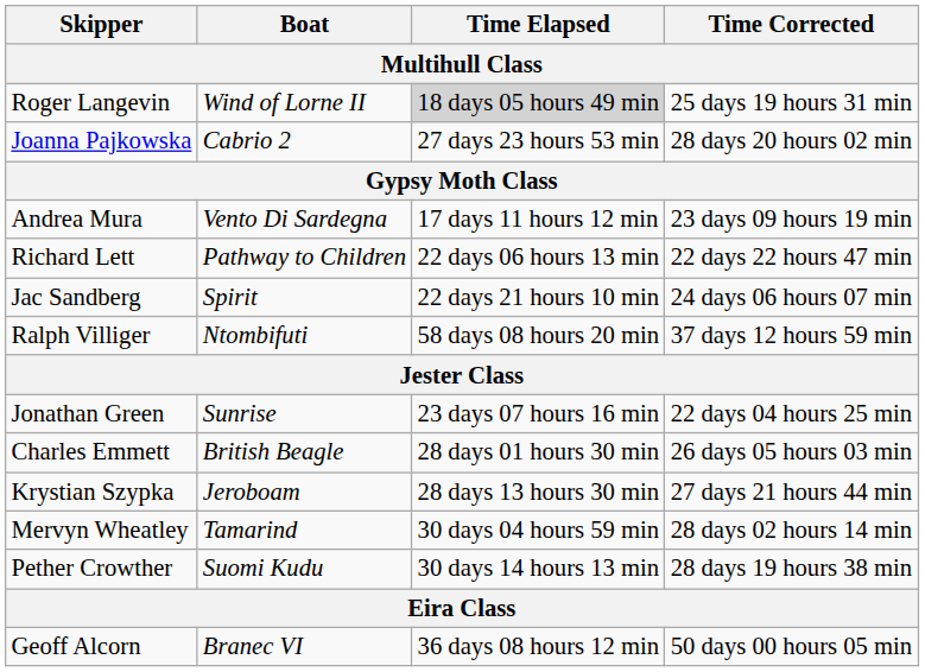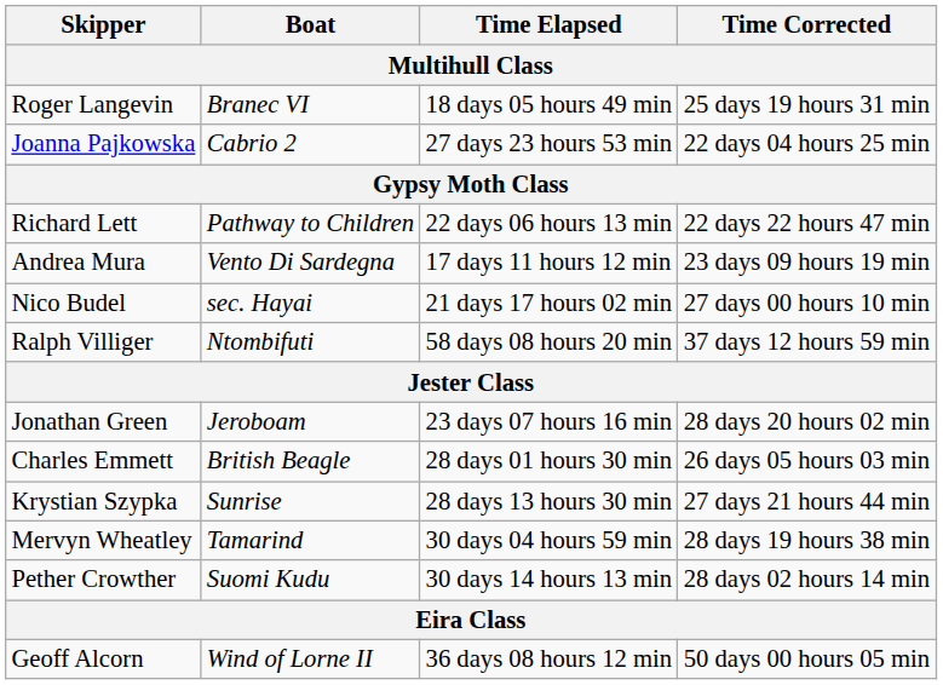 <table class="wikitable sortable">
 <tr>
 <th>Skipper</th>
 <th>Boat</th>
 <th>Time Elapsed</th>
 <th>Time Corrected</th>
 </tr>
 <tr>
 <th colspan=4><strong>Multihull Class</strong></th>
 </tr>
 <tr>
 <td> Roger Langevin</td>
-<td><em>Wind of Lorne II</em></td>
-<td style="background: lightgrey;">18 days 05 hours 49 min</td>
+<td><em>Branec VI</em></td>
+<td>18 days 05 hours 49 min</td>
 <td>25 days 19 hours 31 min</td>
 </tr>
 <tr>
 <td> <a href='#'>Joanna Pajkowska</a></td>
 <td><em>Cabrio 2</em></td>
 <td>27 days 23 hours 53 min</td>
-<td>28 days 20 hours 02 min</td>
+<td>22 days 04 hours 25 min</td>
 </tr>
 <tr>
 <th colspan=4><strong>Gypsy Moth Class</strong></th>
+</tr>
+<tr>
+<td> Richard Lett</td>
+<td><em>Pathway to Children</em></td>
+<td>22 days 06 hours 13 min</td>
+<td>22 days 22 hours 47 min</td>
 </tr>
 <tr>
 <td> Andrea Mura</td>
 <td><em>Vento Di Sardegna</em></td>
 <td>17 days 11 hours 12 min</td>
 <td>23 days 09 hours 19 min</td>
 </tr>
 <tr>
-<td> Richard Lett</td>
-<td><em>Pathway to Children</em></td>
-<td>22 days 06 hours 13 min</td>
-<td>22 days 22 hours 47 min</td>
-</tr>
-<tr>
-<td> Jac Sandberg</td>
-<td><em>Spirit</em></td>
-<td>22 days 21 hours 10 min</td>
-<td>24 days 06 hours 07 min</td>
+<td> Nico Budel</td>
+<td><em>sec. Hayai</em></td>
+<td>21 days 17 hours 02 min</td>
+<td>27 days 00 hours 10 min</td>
 </tr>
 <tr>
 <td> Ralph Villiger</td>
 <td><em>Ntombifuti</em></td>
 <td>58 days 08 hours 20 min</td>
 <td>37 days 12 hours 59 min</td>
 </tr>
 <tr>
 <th colspan=4><strong>Jester Class</strong></th>
 </tr>
 <tr>
 <td> Jonathan Green</td>
-<td><em>Sunrise</em></td>
+<td><em>Jeroboam</em></td>
 <td>23 days 07 hours 16 min</td>
-<td>22 days 04 hours 25 min</td>
+<td>28 days 20 hours 02 min</td>
 </tr>
 <tr>
 <td> Charles Emmett</td>
 <td><em>British Beagle</em></td>
 <td>28 days 01 hours 30 min</td>
 <td>26 days 05 hours 03 min</td>
 </tr>
 <tr>
 <td> Krystian Szypka</td>
-<td><em>Jeroboam</em></td>
+<td><em>Sunrise</em></td>
 <td>28 days 13 hours 30 min</td>
 <td>27 days 21 hours 44 min</td>
 </tr>
 <tr>
 <td> Mervyn Wheatley</td>
 <td><em>Tamarind</em></td>
 <td>30 days 04 hours 59 min</td>
-<td>28 days 02 hours 14 min</td>
+<td>28 days 19 hours 38 min</td>
 </tr>
 <tr>
 <td> Pether Crowther</td>
 <td><em>Suomi Kudu</em></td>
 <td>30 days 14 hours 13 min</td>
-<td>28 days 19 hours 38 min</td>
+<td>28 days 02 hours 14 min</td>
 </tr>
 <tr>
 <th colspan=4><strong>Eira Class</strong></th>
 </tr>
 <tr>
 <td> Geoff Alcorn</td>
-<td><em>Branec VI</em></td>
+<td><em>Wind of Lorne II</em></td>
 <td>36 days 08 hours 12 min</td>
 <td>50 days 00 hours 05 min</td>
 </tr>
 </table>
